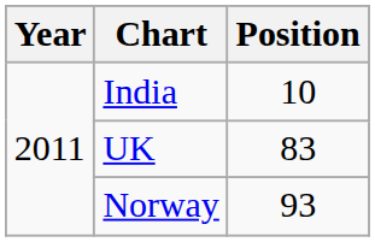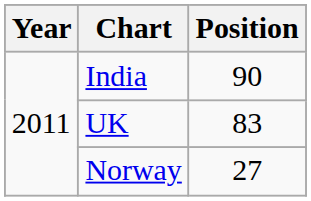 <table class="wikitable">
 <tr>
 <th>Year</th>
 <th>Chart</th>
 <th>Position</th>
 </tr>
 <tr>
 <td rowspan="3">2011</td>
 <td><a href='#'>India</a></td>
-<td align="center">10</td>
+<td align="center">90</td>
 </tr>
 <tr>
 <td><a href='#'>UK</a></td>
 <td align="center">83</td>
 </tr>
 <tr>
 <td><a href='#'>Norway</a></td>
-<td align="center">93</td>
+<td align="center">27</td>
 </tr>
 </table>
